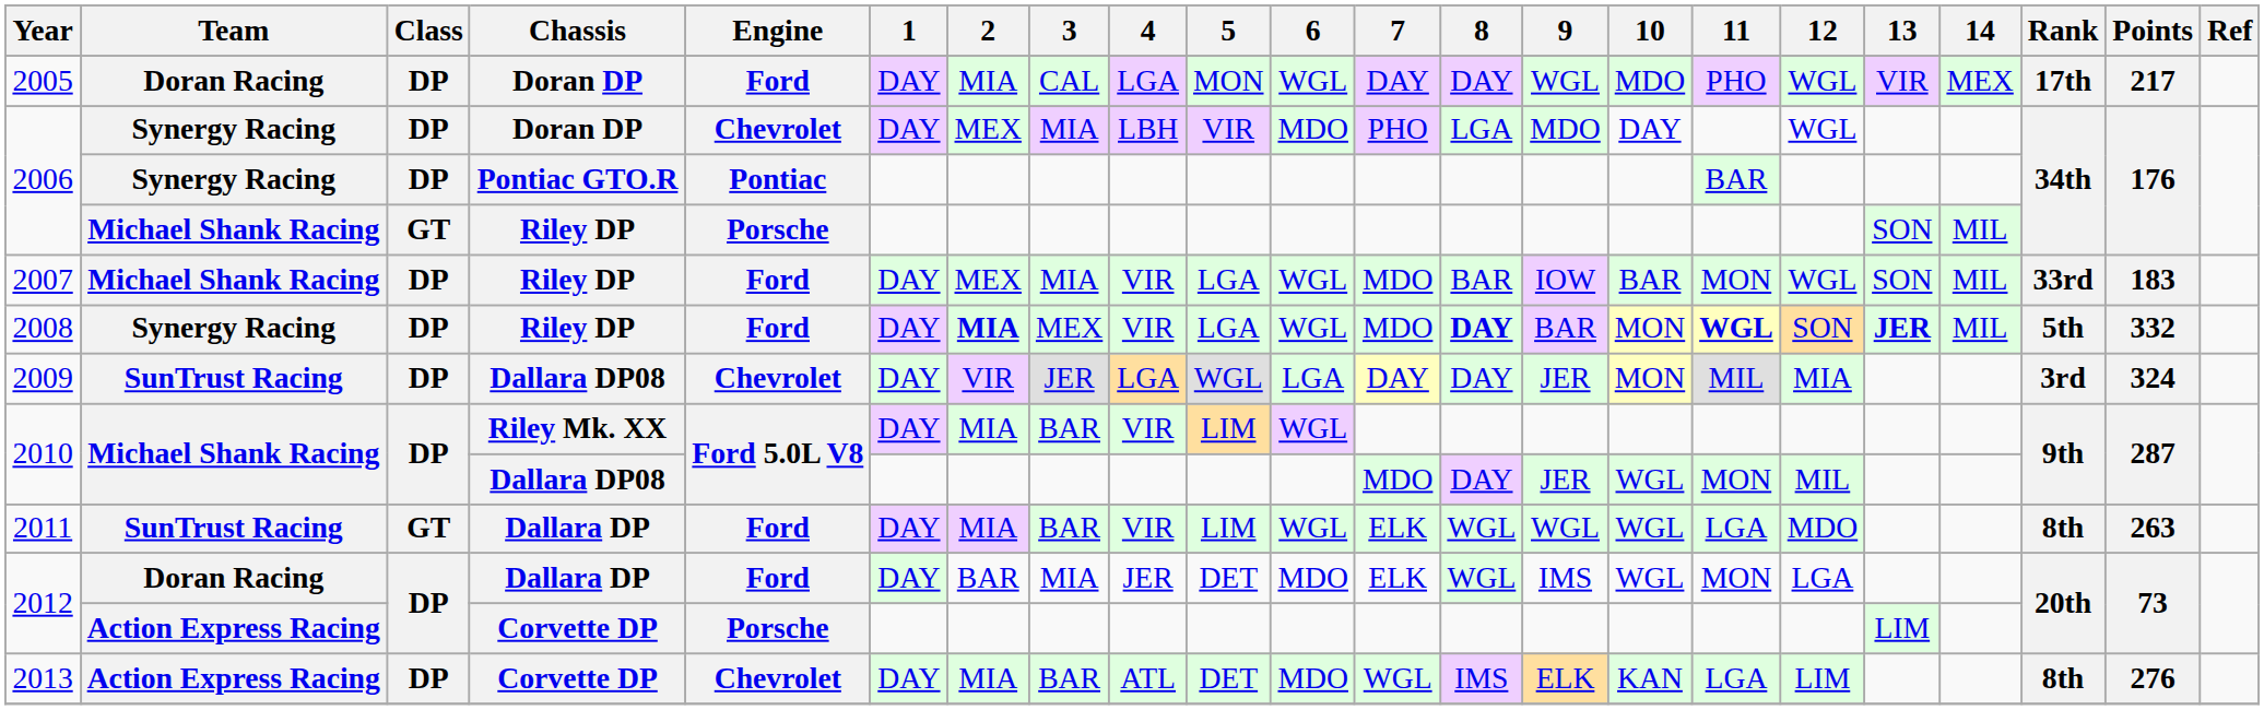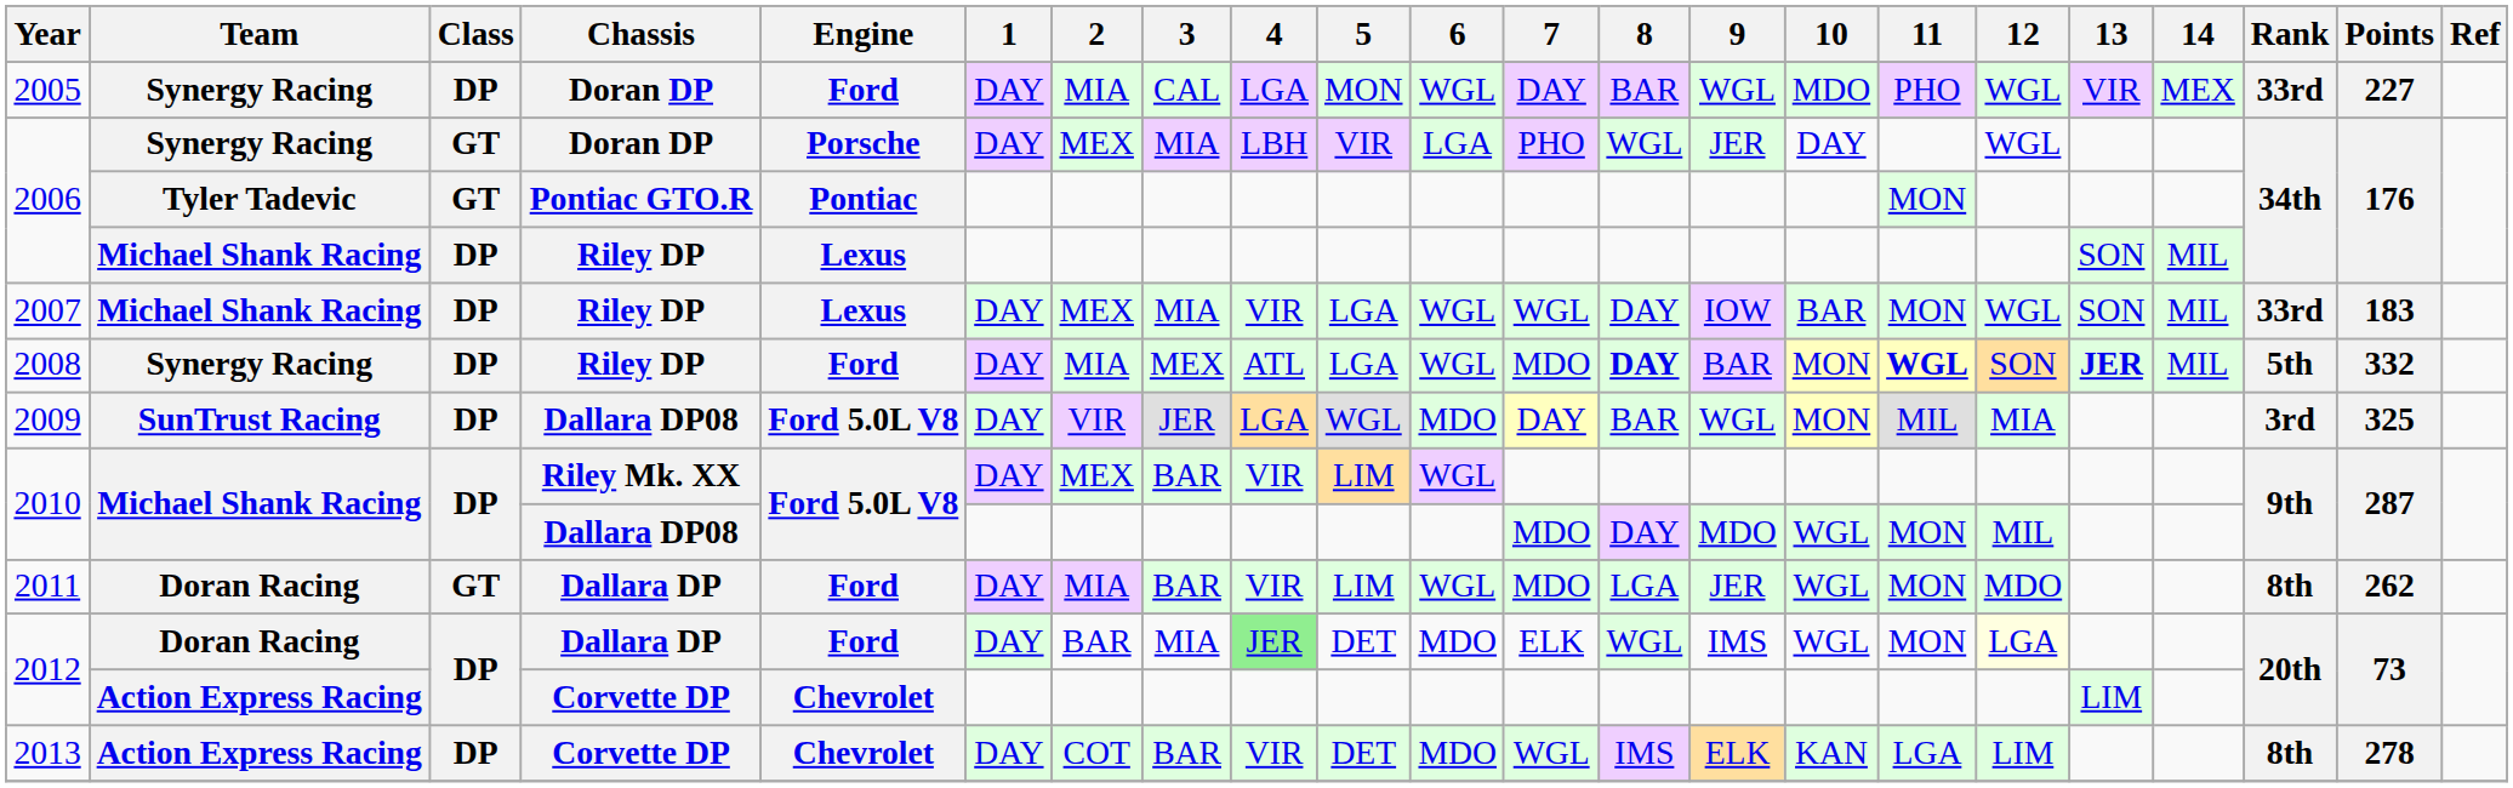 <table class="wikitable" style="text-align:center; font-size:90%">
 <tr>
 <th>Year</th>
 <th>Team</th>
 <th>Class</th>
 <th>Chassis</th>
 <th>Engine</th>
 <th>1</th>
 <th>2</th>
 <th>3</th>
 <th>4</th>
 <th>5</th>
 <th>6</th>
 <th>7</th>
 <th>8</th>
 <th>9</th>
 <th>10</th>
 <th>11</th>
 <th>12</th>
 <th>13</th>
 <th>14</th>
 <th>Rank</th>
 <th>Points</th>
 <th>Ref</th>
 </tr>
 <tr>
 <td><a href='#'>2005</a></td>
-<th>Doran Racing</th>
+<th>Synergy Racing</th>
 <th>DP</th>
 <th>Doran <a href='#'>DP</a></th>
 <th><a href='#'>Ford</a></th>
 <td style="background:#EFCFFF;"><a href='#'>DAY</a><br></td>
 <td style="background:#DFFFDF;"><a href='#'>MIA</a><br></td>
 <td style="background:#DFFFDF;"><a href='#'>CAL</a><br></td>
 <td style="background:#EFCFFF;"><a href='#'>LGA</a><br></td>
 <td style="background:#DFFFDF;"><a href='#'>MON</a><br></td>
 <td style="background:#DFFFDF;"><a href='#'>WGL</a><br></td>
 <td style="background:#EFCFFF;"><a href='#'>DAY</a><br></td>
-<td style="background:#EFCFFF;"><a href='#'>DAY</a><br></td>
+<td style="background:#EFCFFF;"><a href='#'>BAR</a><br></td>
 <td style="background:#DFFFDF;"><a href='#'>WGL</a><br></td>
 <td style="background:#DFFFDF;"><a href='#'>MDO</a><br></td>
 <td style="background:#EFCFFF;"><a href='#'>PHO</a><br></td>
 <td style="background:#DFFFDF;"><a href='#'>WGL</a><br></td>
 <td style="background:#EFCFFF;"><a href='#'>VIR</a><br></td>
 <td style="background:#DFFFDF;"><a href='#'>MEX</a><br></td>
-<th>17th</th>
-<th>217</th>
+<th>33rd</th>
+<th>227</th>
 <td></td>
 </tr>
 <tr>
 <td rowspan=3><a href='#'>2006</a></td>
 <th>Synergy Racing</th>
-<th>DP</th>
+<th>GT</th>
 <th>Doran DP</th>
-<th><a href='#'>Chevrolet</a></th>
+<th><a href='#'>Porsche</a></th>
 <td style="background:#EFCFFF;"><a href='#'>DAY</a><br></td>
 <td style="background:#DFFFDF;"><a href='#'>MEX</a><br></td>
 <td style="background:#EFCFFF;"><a href='#'>MIA</a><br></td>
 <td style="background:#EFCFFF;"><a href='#'>LBH</a><br></td>
 <td style="background:#EFCFFF;"><a href='#'>VIR</a><br></td>
-<td style="background:#DFFFDF;"><a href='#'>MDO</a><br></td>
+<td style="background:#DFFFDF;"><a href='#'>LGA</a><br></td>
 <td style="background:#EFCFFF;"><a href='#'>PHO</a><br></td>
-<td style="background:#DFFFDF;"><a href='#'>LGA</a><br></td>
-<td style="background:#DFFFDF;"><a href='#'>MDO</a><br></td>
+<td style="background:#DFFFDF;"><a href='#'>WGL</a><br></td>
+<td style="background:#DFFFDF;"><a href='#'>JER</a><br></td>
 <td><a href='#'>DAY</a></td>
 <td></td>
 <td><a href='#'>WGL</a></td>
 <td></td>
 <td></td>
 <th rowspan=3>34th</th>
 <th rowspan=3>176</th>
 <td rowspan="3"></td>
 </tr>
 <tr>
-<th>Synergy Racing</th>
-<th>DP</th>
+<th>Tyler Tadevic</th>
+<th>GT</th>
 <th><a href='#'>Pontiac GTO.R</a></th>
 <th><a href='#'>Pontiac</a></th>
 <td></td>
 <td></td>
 <td></td>
 <td></td>
 <td></td>
 <td></td>
 <td></td>
 <td></td>
 <td></td>
 <td></td>
-<td style="background:#DFFFDF;"><a href='#'>BAR</a><br></td>
+<td style="background:#DFFFDF;"><a href='#'>MON</a><br></td>
 <td></td>
 <td></td>
 <td></td>
 </tr>
 <tr>
 <th><a href='#'>Michael Shank Racing</a></th>
-<th>GT</th>
+<th>DP</th>
 <th><a href='#'>Riley</a> DP</th>
-<th><a href='#'>Porsche</a></th>
+<th><a href='#'>Lexus</a></th>
 <td></td>
 <td></td>
 <td></td>
 <td></td>
 <td></td>
 <td></td>
 <td></td>
 <td></td>
 <td></td>
 <td></td>
 <td></td>
 <td></td>
 <td style="background:#DFFFDF;"><a href='#'>SON</a><br></td>
 <td style="background:#DFFFDF;"><a href='#'>MIL</a><br></td>
 </tr>
 <tr>
 <td><a href='#'>2007</a></td>
 <th><a href='#'>Michael Shank Racing</a></th>
 <th>DP</th>
 <th><a href='#'>Riley</a> DP</th>
-<th><a href='#'>Ford</a></th>
+<th><a href='#'>Lexus</a></th>
 <td style="background:#DFFFDF;"><a href='#'>DAY</a><br></td>
 <td style="background:#DFFFDF;"><a href='#'>MEX</a><br></td>
 <td style="background:#DFFFDF;"><a href='#'>MIA</a><br></td>
 <td style="background:#DFFFDF;"><a href='#'>VIR</a><br></td>
 <td style="background:#DFFFDF;"><a href='#'>LGA</a><br></td>
 <td style="background:#DFFFDF;"><a href='#'>WGL</a><br></td>
-<td style="background:#DFFFDF;"><a href='#'>MDO</a><br></td>
-<td style="background:#DFFFDF;"><a href='#'>BAR</a><br></td>
+<td style="background:#DFFFDF;"><a href='#'>WGL</a><br></td>
+<td style="background:#DFFFDF;"><a href='#'>DAY</a><br></td>
 <td style="background:#EFCFFF;"><a href='#'>IOW</a><br></td>
 <td style="background:#DFFFDF;"><a href='#'>BAR</a><br></td>
 <td style="background:#DFFFDF;"><a href='#'>MON</a><br></td>
 <td style="background:#DFFFDF;"><a href='#'>WGL</a><br></td>
 <td style="background:#DFFFDF;"><a href='#'>SON</a><br></td>
 <td style="background:#DFFFDF;"><a href='#'>MIL</a><br></td>
 <th>33rd</th>
 <th>183</th>
 <td></td>
 </tr>
 <tr>
 <td><a href='#'>2008</a></td>
 <th>Synergy Racing</th>
 <th>DP</th>
 <th><a href='#'>Riley</a> DP</th>
 <th><a href='#'>Ford</a></th>
 <td style="background:#EFCFFF;"><a href='#'>DAY</a><br></td>
-<td style="background:#DFFFDF;"><strong><a href='#'>MIA</a><br></strong></td>
+<td style="background:#DFFFDF;"><a href='#'>MIA</a><br></td>
 <td style="background:#DFFFDF;"><a href='#'>MEX</a><br></td>
-<td style="background:#DFFFDF;"><a href='#'>VIR</a><br></td>
+<td style="background:#DFFFDF;"><a href='#'>ATL</a><br></td>
 <td style="background:#DFFFDF;"><a href='#'>LGA</a><br></td>
 <td style="background:#DFFFDF;"><a href='#'>WGL</a><br></td>
 <td style="background:#DFFFDF;"><a href='#'>MDO</a><br></td>
 <td style="background:#DFFFDF;"><strong><a href='#'>DAY</a></strong><br></td>
 <td style="background:#EFCFFF;"><a href='#'>BAR</a><br></td>
 <td style="background:#FFFFBF;"><a href='#'>MON</a><br></td>
 <td style="background:#FFFFBF;"><strong><a href='#'>WGL</a></strong><br></td>
 <td style="background:#FFDF9F;"><a href='#'>SON</a><br></td>
 <td style="background:#DFFFDF;"><strong><a href='#'>JER</a></strong><br></td>
 <td style="background:#DFFFDF;"><a href='#'>MIL</a><br></td>
 <th>5th</th>
 <th>332</th>
 <td></td>
 </tr>
 <tr>
 <td><a href='#'>2009</a></td>
 <th><a href='#'>SunTrust Racing</a></th>
 <th>DP</th>
 <th><a href='#'>Dallara</a> DP08</th>
-<th><a href='#'>Chevrolet</a></th>
+<th><a href='#'>Ford</a> 5.0L <a href='#'>V8</a></th>
 <td style="background:#DFFFDF;"><a href='#'>DAY</a><br></td>
 <td style="background:#EFCFFF;"><a href='#'>VIR</a><br></td>
 <td style="background:#DFDFDF;"><a href='#'>JER</a><br></td>
 <td style="background:#FFDF9F;"><a href='#'>LGA</a><br></td>
 <td style="background:#DFDFDF;"><a href='#'>WGL</a><br></td>
-<td style="background:#DFFFDF;"><a href='#'>LGA</a><br></td>
+<td style="background:#DFFFDF;"><a href='#'>MDO</a><br></td>
 <td style="background:#FFFFBF;"><a href='#'>DAY</a><br></td>
-<td style="background:#DFFFDF;"><a href='#'>DAY</a><br></td>
-<td style="background:#DFFFDF;"><a href='#'>JER</a><br></td>
+<td style="background:#DFFFDF;"><a href='#'>BAR</a><br></td>
+<td style="background:#DFFFDF;"><a href='#'>WGL</a><br></td>
 <td style="background:#FFFFBF;"><a href='#'>MON</a><br></td>
 <td style="background:#DFDFDF;"><a href='#'>MIL</a><br></td>
 <td style="background:#DFFFDF;"><a href='#'>MIA</a><br></td>
 <td></td>
 <td></td>
 <th>3rd</th>
-<th>324</th>
+<th>325</th>
 <td></td>
 </tr>
 <tr>
 <td rowspan=2><a href='#'>2010</a></td>
 <th rowspan=2><a href='#'>Michael Shank Racing</a></th>
 <th rowspan=2>DP</th>
 <th><a href='#'>Riley</a> Mk. XX</th>
 <th rowspan=2><a href='#'>Ford</a> 5.0L <a href='#'>V8</a></th>
 <td style="background:#EFCFFF;"><a href='#'>DAY</a><br></td>
-<td style="background:#DFFFDF;"><a href='#'>MIA</a><br></td>
+<td style="background:#DFFFDF;"><a href='#'>MEX</a><br></td>
 <td style="background:#DFFFDF;"><a href='#'>BAR</a><br></td>
 <td style="background:#DFFFDF;"><a href='#'>VIR</a><br></td>
 <td style="background:#FFDF9F;"><a href='#'>LIM</a><br></td>
 <td style="background:#EFCFFF;"><a href='#'>WGL</a><br></td>
 <td></td>
 <td></td>
 <td></td>
 <td></td>
 <td></td>
 <td></td>
 <td></td>
 <td></td>
 <th rowspan=2>9th</th>
 <th rowspan=2>287</th>
 <td rowspan="2"></td>
 </tr>
 <tr>
 <th><a href='#'>Dallara</a> DP08</th>
 <td></td>
 <td></td>
 <td></td>
 <td></td>
 <td></td>
 <td></td>
 <td style="background:#DFFFDF;"><a href='#'>MDO</a><br></td>
 <td style="background:#EFCFFF;"><a href='#'>DAY</a><br></td>
-<td style="background:#DFFFDF;"><a href='#'>JER</a><br></td>
+<td style="background:#DFFFDF;"><a href='#'>MDO</a><br></td>
 <td style="background:#DFFFDF;"><a href='#'>WGL</a><br></td>
 <td style="background:#DFFFDF;"><a href='#'>MON</a><br></td>
 <td style="background:#DFFFDF;"><a href='#'>MIL</a><br></td>
 <td></td>
 <td></td>
 </tr>
 <tr>
 <td><a href='#'>2011</a></td>
-<th><a href='#'>SunTrust Racing</a></th>
+<th>Doran Racing</th>
 <th>GT</th>
 <th><a href='#'>Dallara</a> DP</th>
 <th><a href='#'>Ford</a></th>
 <td style="background:#EFCFFF;"><a href='#'>DAY</a><br></td>
 <td style="background:#EFCFFF;"><a href='#'>MIA</a><br></td>
 <td style="background:#DFFFDF;"><a href='#'>BAR</a><br></td>
 <td style="background:#DFFFDF;"><a href='#'>VIR</a><br></td>
 <td style="background:#DFFFDF;"><a href='#'>LIM</a><br></td>
 <td style="background:#DFFFDF;"><a href='#'>WGL</a><br></td>
-<td style="background:#DFFFDF;"><a href='#'>ELK</a><br></td>
+<td style="background:#DFFFDF;"><a href='#'>MDO</a><br></td>
+<td style="background:#DFFFDF;"><a href='#'>LGA</a><br></td>
+<td style="background:#DFFFDF;"><a href='#'>JER</a><br></td>
 <td style="background:#DFFFDF;"><a href='#'>WGL</a><br></td>
-<td style="background:#DFFFDF;"><a href='#'>WGL</a><br></td>
-<td style="background:#DFFFDF;"><a href='#'>WGL</a><br></td>
-<td style="background:#DFFFDF;"><a href='#'>LGA</a><br></td>
+<td style="background:#DFFFDF;"><a href='#'>MON</a><br></td>
 <td style="background:#DFFFDF;"><a href='#'>MDO</a><br></td>
 <td></td>
 <td></td>
 <th>8th</th>
-<th>263</th>
+<th>262</th>
 <td></td>
 </tr>
 <tr>
 <td rowspan=2><a href='#'>2012</a></td>
 <th>Doran Racing</th>
 <th rowspan=2>DP</th>
 <th><a href='#'>Dallara</a> DP</th>
 <th><a href='#'>Ford</a></th>
 <td style="background:#DFFFDF;"><a href='#'>DAY</a><br></td>
 <td><a href='#'>BAR</a></td>
 <td><a href='#'>MIA</a></td>
-<td><a href='#'>JER</a></td>
+<td style="background: lightgreen;"><a href='#'>JER</a></td>
 <td><a href='#'>DET</a></td>
 <td><a href='#'>MDO</a></td>
 <td><a href='#'>ELK</a></td>
 <td style="background:#DFFFDF;"><a href='#'>WGL</a><br></td>
 <td><a href='#'>IMS</a></td>
 <td><a href='#'>WGL</a></td>
 <td><a href='#'>MON</a></td>
-<td><a href='#'>LGA</a></td>
+<td style="background: lightyellow;"><a href='#'>LGA</a></td>
 <td></td>
 <td></td>
 <th rowspan=2>20th</th>
 <th rowspan=2>73</th>
 <td rowspan="2"></td>
 </tr>
 <tr>
 <th><a href='#'>Action Express Racing</a></th>
 <th><a href='#'>Corvette DP</a></th>
-<th><a href='#'>Porsche</a></th>
+<th><a href='#'>Chevrolet</a></th>
 <td></td>
 <td></td>
 <td></td>
 <td></td>
 <td></td>
 <td></td>
 <td></td>
 <td></td>
 <td></td>
 <td></td>
 <td></td>
 <td></td>
 <td style="background:#DFFFDF;"><a href='#'>LIM</a><br></td>
 <td></td>
 </tr>
 <tr>
 <td><a href='#'>2013</a></td>
 <th><a href='#'>Action Express Racing</a></th>
 <th>DP</th>
 <th><a href='#'>Corvette DP</a></th>
 <th><a href='#'>Chevrolet</a></th>
 <td style="background:#DFFFDF;"><a href='#'>DAY</a><br></td>
-<td style="background:#DFFFDF;"><a href='#'>MIA</a><br></td>
+<td style="background:#DFFFDF;"><a href='#'>COT</a><br></td>
 <td style="background:#DFFFDF;"><a href='#'>BAR</a><br></td>
-<td style="background:#DFFFDF;"><a href='#'>ATL</a><br></td>
+<td style="background:#DFFFDF;"><a href='#'>VIR</a><br></td>
 <td style="background:#DFFFDF;"><a href='#'>DET</a><br></td>
 <td style="background:#DFFFDF;"><a href='#'>MDO</a><br></td>
 <td style="background:#DFFFDF;"><a href='#'>WGL</a><br></td>
 <td style="background:#EFCFFF;"><a href='#'>IMS</a><br></td>
 <td style="background:#FFDF9F;"><a href='#'>ELK</a><br></td>
 <td style="background:#DFFFDF;"><a href='#'>KAN</a><br></td>
 <td style="background:#DFFFDF;"><a href='#'>LGA</a><br></td>
 <td style="background:#DFFFDF;"><a href='#'>LIM</a><br></td>
 <td></td>
 <td></td>
 <th>8th</th>
-<th>276</th>
+<th>278</th>
 <td></td>
 </tr>
 <tr>
 </tr>
 </table>
